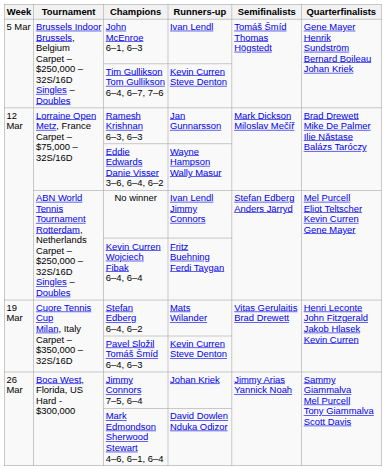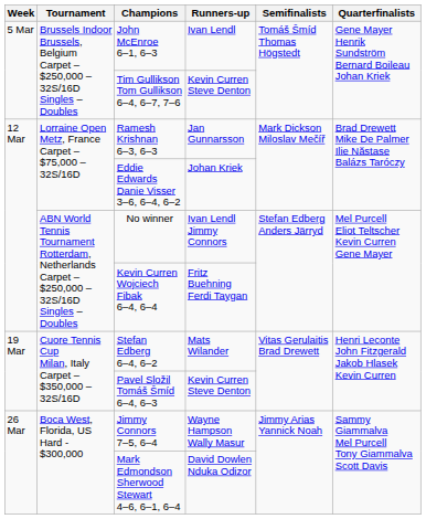 <table class=wikitable style=font-size:95%>
 <tr>
 <th style="width:48px;">Week</th>
 <th style="width:248px;">Tournament</th>
 <th style="width:200px;">Champions</th>
 <th style="width:200px;">Runners-up</th>
 <th style="width:190px;">Semifinalists</th>
 <th style="width:190px;">Quarterfinalists</th>
 </tr>
 <tr valign=top>
 <td rowspan=2>5 Mar</td>
 <td rowspan=2><a href='#'>Brussels Indoor</a> <br> <a href='#'>Brussels</a>, Belgium <br> Carpet – $250,000 – 32S/16D <br> <a href='#'>Singles</a> – <a href='#'>Doubles</a></td>
 <td> <a href='#'>John McEnroe</a> <br> 6–1, 6–3</td>
 <td> <a href='#'>Ivan Lendl</a></td>
 <td rowspan=2> <a href='#'>Tomáš Šmíd</a> <br>  <a href='#'>Thomas Högstedt</a></td>
 <td rowspan=2> <a href='#'>Gene Mayer</a> <br>  <a href='#'>Henrik Sundström</a> <br>  <a href='#'>Bernard Boileau</a> <br>  <a href='#'>Johan Kriek</a></td>
 </tr>
 <tr valign=top>
 <td> <a href='#'>Tim Gullikson</a> <br>  <a href='#'>Tom Gullikson</a> <br> 6–4, 6–7, 7–6</td>
 <td> <a href='#'>Kevin Curren</a> <br>  <a href='#'>Steve Denton</a></td>
 </tr>
 <tr valign=top>
 <td rowspan=4>12 Mar</td>
 <td rowspan=2><a href='#'>Lorraine Open</a> <br> <a href='#'>Metz</a>, France <br> Carpet – $75,000 – 32S/16D</td>
 <td> <a href='#'>Ramesh Krishnan</a> <br> 6–3, 6–3</td>
 <td> <a href='#'>Jan Gunnarsson</a></td>
 <td rowspan=2> <a href='#'>Mark Dickson</a> <br>  <a href='#'>Miloslav Mečíř</a></td>
 <td rowspan=2> <a href='#'>Brad Drewett</a> <br>  <a href='#'>Mike De Palmer</a> <br>  <a href='#'>Ilie Năstase</a> <br>  <a href='#'>Balázs Taróczy</a></td>
 </tr>
 <tr valign=top>
 <td> <a href='#'>Eddie Edwards</a> <br>  <a href='#'>Danie Visser</a> <br> 3–6, 6–4, 6–2</td>
-<td> <a href='#'>Wayne Hampson</a> <br>  <a href='#'>Wally Masur</a></td>
+<td> <a href='#'>Johan Kriek</a></td>
 </tr>
 <tr valign=top>
 <td rowspan=2><a href='#'>ABN World Tennis Tournament</a><br><a href='#'>Rotterdam</a>, Netherlands <br> Carpet – $250,000 – 32S/16D <br> <a href='#'>Singles</a> – <a href='#'>Doubles</a></td>
 <td align="center">No winner</td>
 <td> <a href='#'>Ivan Lendl</a><br> <a href='#'>Jimmy Connors</a><br> </td>
 <td rowspan=2> <a href='#'>Stefan Edberg</a> <br>  <a href='#'>Anders Järryd</a></td>
 <td rowspan=2> <a href='#'>Mel Purcell</a> <br>  <a href='#'>Eliot Teltscher</a> <br>  <a href='#'>Kevin Curren</a> <br>  <a href='#'>Gene Mayer</a></td>
 </tr>
 <tr valign=top>
 <td> <a href='#'>Kevin Curren</a> <br>  <a href='#'>Wojciech Fibak</a> <br> 6–4, 6–4</td>
 <td> <a href='#'>Fritz Buehning</a> <br>  <a href='#'>Ferdi Taygan</a></td>
 </tr>
 <tr valign=top>
 <td rowspan=2>19 Mar</td>
 <td rowspan=2><a href='#'>Cuore Tennis Cup</a> <br> <a href='#'>Milan</a>, Italy <br> Carpet – $350,000 – 32S/16D</td>
 <td> <a href='#'>Stefan Edberg</a> <br> 6–4, 6–2</td>
 <td> <a href='#'>Mats Wilander</a></td>
 <td rowspan=2> <a href='#'>Vitas Gerulaitis</a> <br>  <a href='#'>Brad Drewett</a></td>
 <td rowspan=2> <a href='#'>Henri Leconte</a> <br>  <a href='#'>John Fitzgerald</a> <br>  <a href='#'>Jakob Hlasek</a> <br>  <a href='#'>Kevin Curren</a></td>
 </tr>
 <tr valign=top>
 <td> <a href='#'>Pavel Složil</a> <br>  <a href='#'>Tomáš Šmíd</a> <br> 6–4, 6–3</td>
 <td> <a href='#'>Kevin Curren</a> <br>  <a href='#'>Steve Denton</a></td>
 </tr>
 <tr valign=top>
 <td rowspan=2>26 Mar</td>
 <td rowspan=2><a href='#'>Boca West</a>, Florida, US <br> Hard - $300,000</td>
 <td> <a href='#'>Jimmy Connors</a> <br> 7–5, 6–4</td>
-<td> <a href='#'>Johan Kriek</a></td>
+<td> <a href='#'>Wayne Hampson</a> <br>  <a href='#'>Wally Masur</a></td>
 <td rowspan=2> <a href='#'>Jimmy Arias</a> <br>  <a href='#'>Yannick Noah</a></td>
 <td rowspan=2> <a href='#'>Sammy Giammalva</a> <br>  <a href='#'>Mel Purcell</a> <br>  <a href='#'>Tony Giammalva</a> <br>  <a href='#'>Scott Davis</a></td>
 </tr>
 <tr valign=top>
 <td> <a href='#'>Mark Edmondson</a> <br>  <a href='#'>Sherwood Stewart</a> <br> 4–6, 6–1, 6–4</td>
 <td> <a href='#'>David Dowlen</a> <br>  <a href='#'>Nduka Odizor</a></td>
 </tr>
 </table>
